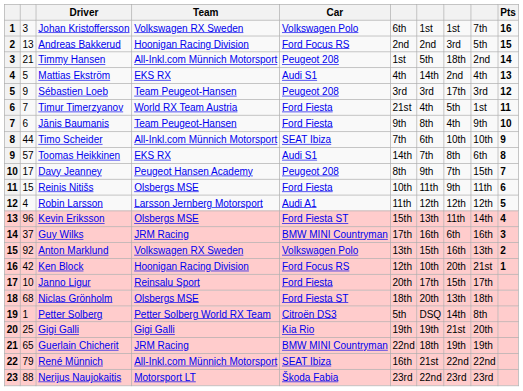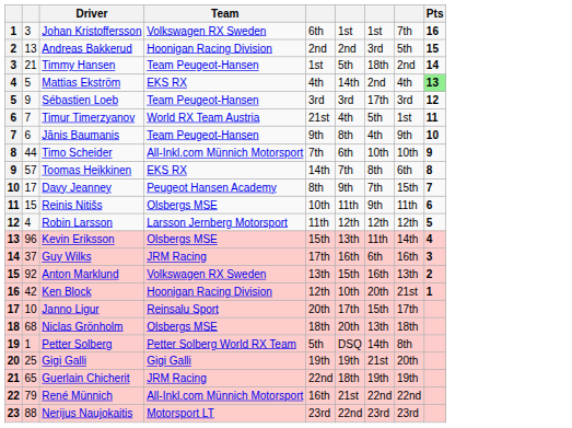 <table class=wikitable style="font-size:95%">
 <tr>
 <th></th>
 <th></th>
 <th>Driver</th>
 <th>Team</th>
-<th>Car</th>
 <th></th>
 <th></th>
 <th></th>
 <th></th>
 <th>Pts</th>
 </tr>
 <tr>
 <th>1</th>
 <td>3</td>
 <td> <a href='#'>Johan Kristoffersson</a></td>
 <td><a href='#'>Volkswagen RX Sweden</a></td>
-<td><a href='#'>Volkswagen Polo</a></td>
 <td>6th</td>
 <td>1st</td>
 <td>1st</td>
 <td>7th</td>
 <td><strong>16</strong></td>
 </tr>
 <tr>
 <th>2</th>
 <td>13</td>
 <td> <a href='#'>Andreas Bakkerud</a></td>
 <td><a href='#'>Hoonigan Racing Division</a></td>
-<td><a href='#'>Ford Focus RS</a></td>
 <td>2nd</td>
 <td>2nd</td>
 <td>3rd</td>
 <td>5th</td>
 <td><strong>15</strong></td>
 </tr>
 <tr>
 <th>3</th>
 <td>21</td>
 <td> <a href='#'>Timmy Hansen</a></td>
-<td><a href='#'>All-Inkl.com Münnich Motorsport</a></td>
-<td><a href='#'>Peugeot 208</a></td>
+<td><a href='#'>Team Peugeot-Hansen</a></td>
 <td>1st</td>
 <td>5th</td>
 <td>18th</td>
 <td>2nd</td>
 <td><strong>14</strong></td>
 </tr>
 <tr>
 <th>4</th>
 <td>5</td>
 <td> <a href='#'>Mattias Ekström</a></td>
 <td><a href='#'>EKS RX</a></td>
-<td><a href='#'>Audi S1</a></td>
 <td>4th</td>
 <td>14th</td>
 <td>2nd</td>
 <td>4th</td>
-<td><strong>13</strong></td>
+<td style="background: lightgreen;"><strong>13</strong></td>
 </tr>
 <tr>
 <th>5</th>
 <td>9</td>
 <td> <a href='#'>Sébastien Loeb</a></td>
 <td><a href='#'>Team Peugeot-Hansen</a></td>
-<td><a href='#'>Peugeot 208</a></td>
 <td>3rd</td>
 <td>3rd</td>
 <td>17th</td>
 <td>3rd</td>
 <td><strong>12</strong></td>
 </tr>
 <tr>
 <th>6</th>
 <td>7</td>
 <td> <a href='#'>Timur Timerzyanov</a></td>
 <td><a href='#'>World RX Team Austria</a></td>
-<td><a href='#'>Ford Fiesta</a></td>
 <td>21st</td>
 <td>4th</td>
 <td>5th</td>
 <td>1st</td>
 <td><strong>11</strong></td>
 </tr>
 <tr>
 <th>7</th>
 <td>6</td>
 <td> <a href='#'>Jānis Baumanis</a></td>
 <td><a href='#'>Team Peugeot-Hansen</a></td>
-<td><a href='#'>Ford Fiesta</a></td>
 <td>9th</td>
 <td>8th</td>
 <td>4th</td>
 <td>9th</td>
 <td><strong>10</strong></td>
 </tr>
 <tr>
 <th>8</th>
 <td>44</td>
 <td> <a href='#'>Timo Scheider</a></td>
 <td><a href='#'>All-Inkl.com Münnich Motorsport</a></td>
-<td><a href='#'>SEAT Ibiza</a></td>
 <td>7th</td>
 <td>6th</td>
 <td>10th</td>
 <td>10th</td>
 <td><strong>9</strong></td>
 </tr>
 <tr>
 <th>9</th>
 <td>57</td>
 <td> <a href='#'>Toomas Heikkinen</a></td>
 <td><a href='#'>EKS RX</a></td>
-<td><a href='#'>Audi S1</a></td>
 <td>14th</td>
 <td>7th</td>
 <td>8th</td>
 <td>6th</td>
 <td><strong>8</strong></td>
 </tr>
 <tr>
 <th>10</th>
 <td>17</td>
 <td> <a href='#'>Davy Jeanney</a></td>
 <td><a href='#'>Peugeot Hansen Academy</a></td>
-<td><a href='#'>Peugeot 208</a></td>
 <td>8th</td>
 <td>9th</td>
 <td>7th</td>
 <td>15th</td>
 <td><strong>7</strong></td>
 </tr>
 <tr>
 <th>11</th>
 <td>15</td>
 <td> <a href='#'>Reinis Nitišs</a></td>
 <td><a href='#'>Olsbergs MSE</a></td>
-<td><a href='#'>Ford Fiesta</a></td>
 <td>10th</td>
 <td>11th</td>
 <td>9th</td>
 <td>11th</td>
 <td><strong>6</strong></td>
 </tr>
 <tr>
 <th>12</th>
 <td>4</td>
 <td> <a href='#'>Robin Larsson</a></td>
 <td><a href='#'>Larsson Jernberg Motorsport</a></td>
-<td><a href='#'>Audi A1</a></td>
 <td>11th</td>
 <td>12th</td>
 <td>12th</td>
 <td>12th</td>
 <td><strong>5</strong></td>
 </tr>
 <tr>
 <th style="background:#ffcccc;">13</th>
 <td style="background:#ffcccc;">96</td>
 <td style="background:#ffcccc;"> <a href='#'>Kevin Eriksson</a></td>
 <td style="background:#ffcccc;"><a href='#'>Olsbergs MSE</a></td>
-<td style="background:#ffcccc;"><a href='#'>Ford Fiesta ST</a></td>
 <td style="background:#ffcccc;">15th</td>
 <td style="background:#ffcccc;">13th</td>
 <td style="background:#ffcccc;">11th</td>
 <td style="background:#ffcccc;">14th</td>
 <td style="background:#ffcccc;"><strong>4</strong></td>
 </tr>
 <tr>
 <th style="background:#ffcccc;">14</th>
 <td style="background:#ffcccc;">37</td>
 <td style="background:#ffcccc;"> <a href='#'>Guy Wilks</a></td>
 <td style="background:#ffcccc;"><a href='#'>JRM Racing</a></td>
-<td style="background:#ffcccc;"><a href='#'>BMW MINI Countryman</a></td>
 <td style="background:#ffcccc;">17th</td>
 <td style="background:#ffcccc;">16th</td>
 <td style="background:#ffcccc;">6th</td>
 <td style="background:#ffcccc;">16th</td>
 <td style="background:#ffcccc;"><strong>3</strong></td>
 </tr>
 <tr>
 <th style="background:#ffcccc;">15</th>
 <td style="background:#ffcccc;">92</td>
 <td style="background:#ffcccc;"> <a href='#'>Anton Marklund</a></td>
 <td style="background:#ffcccc;"><a href='#'>Volkswagen RX Sweden</a></td>
-<td style="background:#ffcccc;"><a href='#'>Volkswagen Polo</a></td>
 <td style="background:#ffcccc;">13th</td>
 <td style="background:#ffcccc;">15th</td>
 <td style="background:#ffcccc;">16th</td>
 <td style="background:#ffcccc;">13th</td>
 <td style="background:#ffcccc;"><strong>2</strong></td>
 </tr>
 <tr>
 <th style="background:#ffcccc;">16</th>
 <td style="background:#ffcccc;">42</td>
 <td style="background:#ffcccc;"> <a href='#'>Ken Block</a></td>
 <td style="background:#ffcccc;"><a href='#'>Hoonigan Racing Division</a></td>
-<td style="background:#ffcccc;"><a href='#'>Ford Focus RS</a></td>
 <td style="background:#ffcccc;">12th</td>
 <td style="background:#ffcccc;">10th</td>
 <td style="background:#ffcccc;">20th</td>
 <td style="background:#ffcccc;">21st</td>
 <td style="background:#ffcccc;"><strong>1</strong></td>
 </tr>
 <tr>
 <th style="background:#ffcccc;">17</th>
 <td style="background:#ffcccc;">10</td>
 <td style="background:#ffcccc;"> <a href='#'>Janno Ligur</a></td>
 <td style="background:#ffcccc;"><a href='#'>Reinsalu Sport</a></td>
-<td style="background:#ffcccc;"><a href='#'>Ford Fiesta</a></td>
 <td style="background:#ffcccc;">20th</td>
 <td style="background:#ffcccc;">17th</td>
 <td style="background:#ffcccc;">15th</td>
 <td style="background:#ffcccc;">17th</td>
 <td style="background:#ffcccc;"></td>
 </tr>
 <tr>
 <th style="background:#ffcccc;">18</th>
 <td style="background:#ffcccc;">68</td>
 <td style="background:#ffcccc;"> <a href='#'>Niclas Grönholm</a></td>
 <td style="background:#ffcccc;"><a href='#'>Olsbergs MSE</a></td>
-<td style="background:#ffcccc;"><a href='#'>Ford Fiesta ST</a></td>
 <td style="background:#ffcccc;">18th</td>
 <td style="background:#ffcccc;">20th</td>
 <td style="background:#ffcccc;">13th</td>
 <td style="background:#ffcccc;">18th</td>
 <td style="background:#ffcccc;"></td>
 </tr>
 <tr>
 <th style="background:#ffcccc;">19</th>
 <td style="background:#ffcccc;">1</td>
 <td style="background:#ffcccc;"> <a href='#'>Petter Solberg</a></td>
 <td style="background:#ffcccc;"><a href='#'>Petter Solberg World RX Team</a></td>
-<td style="background:#ffcccc;"><a href='#'>Citroën DS3</a></td>
 <td style="background:#ffcccc;">5th</td>
 <td style="background:#ffcccc;">DSQ</td>
 <td style="background:#ffcccc;">14th</td>
 <td style="background:#ffcccc;">8th</td>
 <td style="background:#ffcccc;"></td>
 </tr>
 <tr>
 <th style="background:#ffcccc;">20</th>
 <td style="background:#ffcccc;">25</td>
 <td style="background:#ffcccc;"> <a href='#'>Gigi Galli</a></td>
 <td style="background:#ffcccc;"><a href='#'>Gigi Galli</a></td>
-<td style="background:#ffcccc;"><a href='#'>Kia Rio</a></td>
 <td style="background:#ffcccc;">19th</td>
 <td style="background:#ffcccc;">19th</td>
 <td style="background:#ffcccc;">21st</td>
 <td style="background:#ffcccc;">20th</td>
 <td style="background:#ffcccc;"></td>
 </tr>
 <tr>
 <th style="background:#ffcccc;">21</th>
 <td style="background:#ffcccc;">65</td>
 <td style="background:#ffcccc;"> <a href='#'>Guerlain Chicherit</a></td>
 <td style="background:#ffcccc;"><a href='#'>JRM Racing</a></td>
-<td style="background:#ffcccc;"><a href='#'>BMW MINI Countryman</a></td>
 <td style="background:#ffcccc;">22nd</td>
 <td style="background:#ffcccc;">18th</td>
 <td style="background:#ffcccc;">19th</td>
 <td style="background:#ffcccc;">19th</td>
 <td style="background:#ffcccc;"></td>
 </tr>
 <tr>
 <th style="background:#ffcccc;">22</th>
 <td style="background:#ffcccc;">79</td>
 <td style="background:#ffcccc;"> <a href='#'>René Münnich</a></td>
 <td style="background:#ffcccc;"><a href='#'>All-Inkl.com Münnich Motorsport</a></td>
-<td style="background:#ffcccc;"><a href='#'>SEAT Ibiza</a></td>
 <td style="background:#ffcccc;">16th</td>
 <td style="background:#ffcccc;">21st</td>
 <td style="background:#ffcccc;">22nd</td>
 <td style="background:#ffcccc;">22nd</td>
 <td style="background:#ffcccc;"></td>
 </tr>
 <tr>
 <th style="background:#ffcccc;">23</th>
 <td style="background:#ffcccc;">88</td>
 <td style="background:#ffcccc;"> <a href='#'>Nerijus Naujokaitis</a></td>
 <td style="background:#ffcccc;"><a href='#'>Motorsport LT</a></td>
-<td style="background:#ffcccc;"><a href='#'>Škoda Fabia</a></td>
 <td style="background:#ffcccc;">23rd</td>
 <td style="background:#ffcccc;">22nd</td>
 <td style="background:#ffcccc;">23rd</td>
 <td style="background:#ffcccc;">23rd</td>
 <td style="background:#ffcccc;"></td>
 </tr>
 </table>
